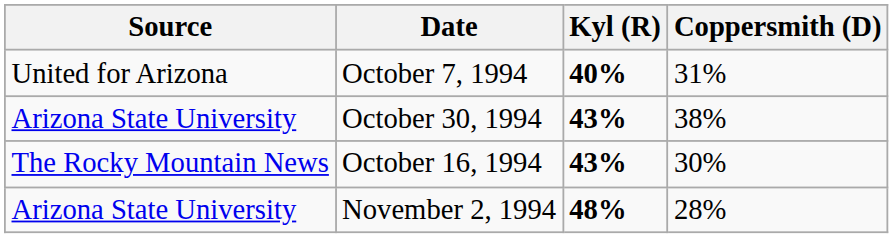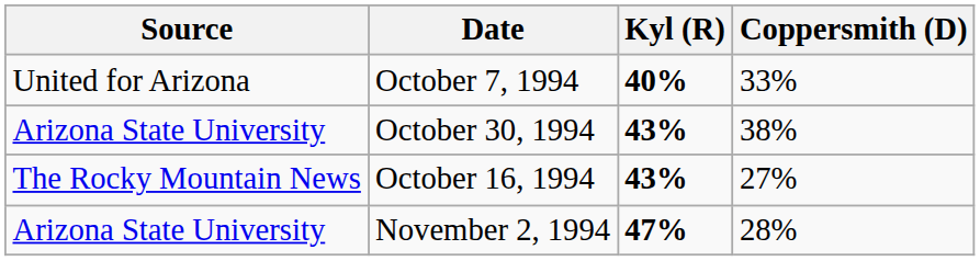 <table class="wikitable">
 <tr>
 <th>Source</th>
 <th>Date</th>
 <th>Kyl (R)</th>
 <th>Coppersmith (D)</th>
 </tr>
 <tr>
 <td>United for Arizona</td>
 <td>October 7, 1994</td>
 <td><strong>40%</strong></td>
-<td>31%</td>
+<td>33%</td>
 </tr>
 <tr>
 <td><a href='#'>Arizona State University</a></td>
 <td>October 30, 1994</td>
 <td><strong>43%</strong></td>
 <td>38%</td>
 </tr>
 <tr>
 <td><a href='#'>The Rocky Mountain News</a></td>
 <td>October 16, 1994</td>
 <td><strong>43%</strong></td>
-<td>30%</td>
+<td>27%</td>
 </tr>
 <tr>
 <td><a href='#'>Arizona State University</a></td>
 <td>November 2, 1994</td>
-<td><strong>48%</strong></td>
+<td><strong>47%</strong></td>
 <td>28%</td>
 </tr>
 </table>
